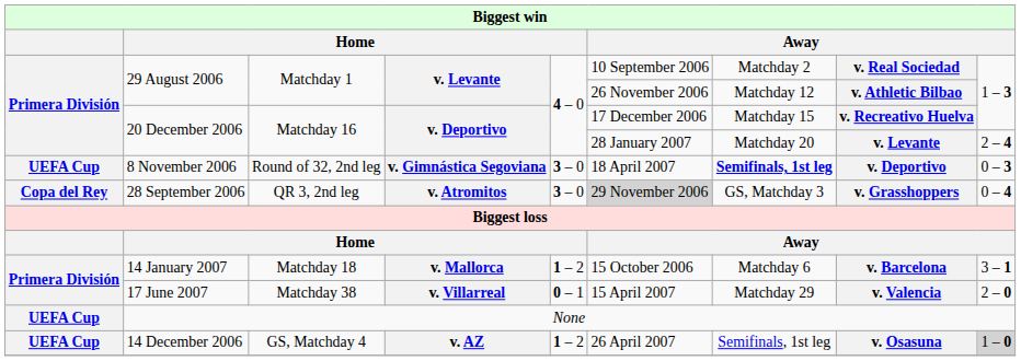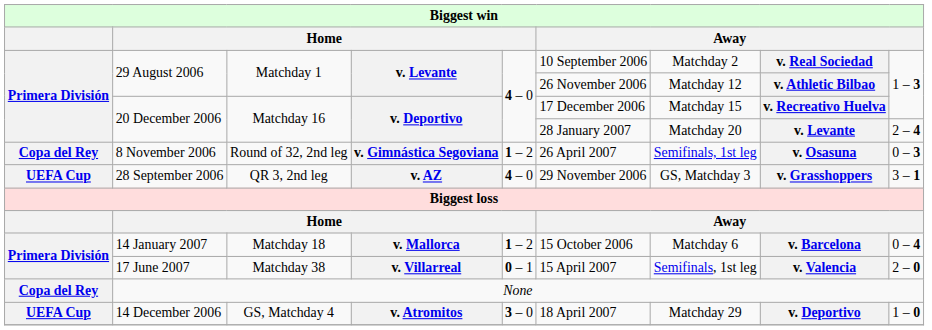 <table class="wikitable" style="font-size: 85%">
 <tr>
 <td bgcolor="#ddffdd" align="center" colspan="11"><strong>Biggest win</strong></td>
 </tr>
 <tr>
 <th></th>
 <th colspan="4">Home</th>
 <th colspan="4">Away</th>
 </tr>
 <tr>
 <th rowspan="4"><a href='#'>Primera División</a></th>
 <td rowspan="2">29 August 2006</td>
 <td align="center" rowspan="2">Matchday 1</td>
 <th rowspan="2">v. <a href='#'>Levante</a></th>
 <td align="center" rowspan="4"><strong>4</strong> – 0</td>
 <td>10 September 2006</td>
 <td align="center">Matchday 2</td>
 <th>v. <a href='#'>Real Sociedad</a></th>
 <td rowspan="3" align="center">1 – <strong>3</strong></td>
 </tr>
 <tr>
 <td>26 November 2006</td>
 <td align="center">Matchday 12</td>
 <th>v. <a href='#'>Athletic Bilbao</a></th>
 </tr>
 <tr>
 <td rowspan="2">20 December 2006</td>
 <td align="center" rowspan="2">Matchday 16</td>
 <th rowspan="2">v. <a href='#'>Deportivo</a></th>
 <td>17 December 2006</td>
 <td align="center">Matchday 15</td>
 <th>v. <a href='#'>Recreativo Huelva</a></th>
 </tr>
 <tr>
 <td>28 January 2007</td>
 <td align="center">Matchday 20</td>
 <th>v. <a href='#'>Levante</a></th>
 <td align="center">2 – <strong>4</strong></td>
 </tr>
 <tr>
-<th><a href='#'>UEFA Cup</a></th>
+<th><a href='#'>Copa del Rey</a></th>
 <td>8 November 2006</td>
 <td align="center">Round of 32, 2nd leg</td>
 <th>v. <a href='#'>Gimnástica Segoviana</a></th>
-<td align="center"><strong>3</strong> – 0</td>
-<td>18 April 2007</td>
-<td align="center"><strong><a href='#'>Semifinals, 1st leg</a></strong></td>
-<th>v. <a href='#'>Deportivo</a></th>
+<td align="center"><strong>1</strong> – 2</td>
+<td>26 April 2007</td>
+<td align="center"><a href='#'>Semifinals, 1st leg</a></td>
+<th>v.  <a href='#'>Osasuna</a></th>
 <td align="center">0 – <strong>3</strong></td>
 </tr>
 <tr>
-<th><a href='#'>Copa del Rey</a></th>
+<th><a href='#'>UEFA Cup</a></th>
 <td>28 September 2006</td>
 <td align="center">QR 3, 2nd leg</td>
-<th>v.  <a href='#'>Atromitos</a></th>
-<td align="center"><strong>3</strong> – 0</td>
-<td style="background: lightgrey;">29 November 2006</td>
+<th>v.  <a href='#'>AZ</a></th>
+<td align="center"><strong>4</strong> – 0</td>
+<td>29 November 2006</td>
 <td align="center">GS, Matchday 3</td>
 <th>v.  <a href='#'>Grasshoppers</a></th>
-<td align="center">0 – <strong>4</strong></td>
+<td align="center">3 – <strong>1</strong></td>
 </tr>
 <tr>
 <td bgcolor="#ffdddd" align="center" colspan="11"><strong>Biggest loss</strong></td>
 </tr>
 <tr>
 <th></th>
 <th colspan="4">Home</th>
 <th colspan="4">Away</th>
 </tr>
 <tr>
 <th rowspan="2"><a href='#'>Primera División</a></th>
 <td>14 January 2007</td>
 <td align="center">Matchday 18</td>
 <th>v. <a href='#'>Mallorca</a></th>
 <td align="center"><strong>1</strong> – 2</td>
 <td>15 October 2006</td>
 <td align="center">Matchday 6</td>
 <th>v. <a href='#'>Barcelona</a></th>
-<td align="center">3 – <strong>1</strong></td>
+<td align="center">0 – <strong>4</strong></td>
 </tr>
 <tr>
 <td>17 June 2007</td>
 <td align="center">Matchday 38</td>
 <th>v. <a href='#'>Villarreal</a></th>
 <td align="center"><strong>0</strong> – 1</td>
 <td>15 April 2007</td>
-<td align="center">Matchday 29</td>
+<td align="center"><a href='#'>Semifinals</a>, 1st leg</td>
 <th>v. <a href='#'>Valencia</a></th>
 <td align="center">2 – <strong>0</strong></td>
 </tr>
 <tr>
-<th><a href='#'>UEFA Cup</a></th>
+<th><a href='#'>Copa del Rey</a></th>
 <td colspan="8" align="center"><em>None</em></td>
 </tr>
 <tr>
 <th><a href='#'>UEFA Cup</a></th>
 <td>14 December 2006</td>
 <td align="center">GS, Matchday 4</td>
-<th>v.  <a href='#'>AZ</a></th>
-<td align="center"><strong>1</strong> – 2</td>
-<td>26 April 2007</td>
-<td align="center"><a href='#'>Semifinals</a>, 1st leg</td>
-<th>v.  <a href='#'>Osasuna</a></th>
-<td align="center" style="background: lightgrey;">1 – <strong>0</strong></td>
+<th>v.  <a href='#'>Atromitos</a></th>
+<td align="center"><strong>3</strong> – 0</td>
+<td>18 April 2007</td>
+<td align="center">Matchday 29</td>
+<th>v. <a href='#'>Deportivo</a></th>
+<td align="center">1 – <strong>0</strong></td>
 </tr>
 <tr>
 </tr>
 </table>
